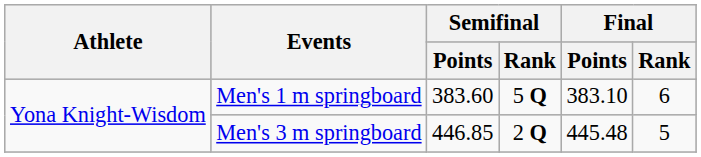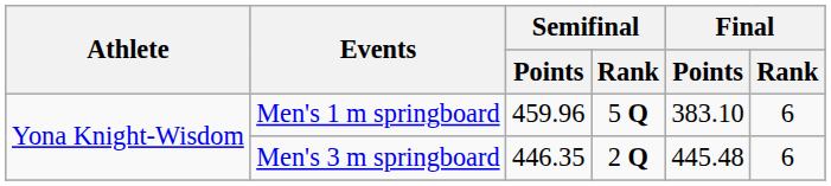 <table class=wikitable style="font-size:90%">
 <tr>
 <th rowspan="2">Athlete</th>
 <th rowspan="2">Events</th>
 <th colspan="2">Semifinal</th>
 <th colspan="2">Final</th>
 </tr>
 <tr>
 <th>Points</th>
 <th>Rank</th>
 <th>Points</th>
 <th>Rank</th>
 </tr>
 <tr align=center>
 <td align=left rowspan=2><a href='#'>Yona Knight-Wisdom</a></td>
 <td align=left><a href='#'>Men's 1 m springboard</a></td>
-<td>383.60</td>
+<td>459.96</td>
 <td>5 <strong>Q</strong></td>
 <td>383.10</td>
 <td>6</td>
 </tr>
 <tr align=center>
 <td align=left><a href='#'>Men's 3 m springboard</a></td>
-<td>446.85</td>
+<td>446.35</td>
 <td>2 <strong>Q</strong></td>
 <td>445.48</td>
-<td>5</td>
+<td>6</td>
 </tr>
 </table>
